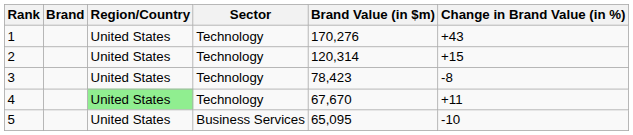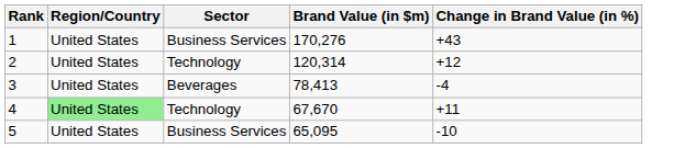 <table class="wikitable">
 <tr>
 <th>Rank</th>
-<th>Brand</th>
 <th>Region/Country</th>
 <th>Sector</th>
 <th>Brand Value (in $m)</th>
 <th>Change in Brand Value (in %)</th>
 </tr>
 <tr>
 <td>1</td>
-<td></td>
 <td>United States</td>
-<td>Technology</td>
+<td>Business Services</td>
 <td>170,276</td>
 <td>+43</td>
 </tr>
 <tr>
 <td>2</td>
-<td></td>
 <td>United States</td>
 <td>Technology</td>
 <td>120,314</td>
-<td>+15</td>
+<td>+12</td>
 </tr>
 <tr>
 <td>3</td>
-<td></td>
 <td>United States</td>
-<td>Technology</td>
-<td>78,423</td>
-<td>-8</td>
+<td>Beverages</td>
+<td>78,413</td>
+<td>-4</td>
 </tr>
 <tr>
 <td>4</td>
-<td></td>
 <td style="background: lightgreen;">United States</td>
 <td>Technology</td>
 <td>67,670</td>
 <td>+11</td>
 </tr>
 <tr>
 <td>5</td>
-<td></td>
 <td>United States</td>
 <td>Business Services</td>
 <td>65,095</td>
 <td>-10</td>
 </tr>
 </table>
